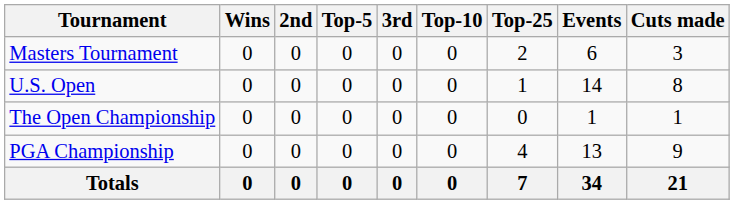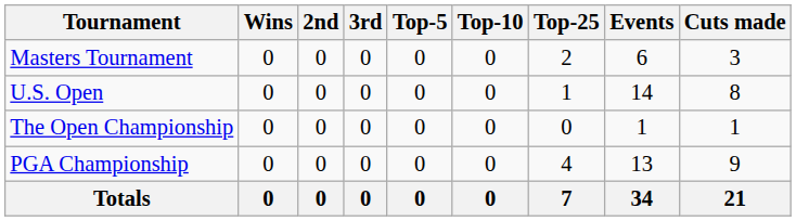 <table class=wikitable style=text-align:center>
 <tr>
 <th>Tournament</th>
 <th>Wins</th>
 <th>2nd</th>
+<th>3rd</th>
 <th>Top-5</th>
-<th>3rd</th>
 <th>Top-10</th>
 <th>Top-25</th>
 <th>Events</th>
 <th>Cuts made</th>
 </tr>
 <tr>
 <td align=left><a href='#'>Masters Tournament</a></td>
 <td>0</td>
 <td>0</td>
 <td>0</td>
 <td>0</td>
 <td>0</td>
 <td>2</td>
 <td>6</td>
 <td>3</td>
 </tr>
 <tr>
 <td align=left><a href='#'>U.S. Open</a></td>
 <td>0</td>
 <td>0</td>
 <td>0</td>
 <td>0</td>
 <td>0</td>
 <td>1</td>
 <td>14</td>
 <td>8</td>
 </tr>
 <tr>
 <td align=left><a href='#'>The Open Championship</a></td>
 <td>0</td>
 <td>0</td>
 <td>0</td>
 <td>0</td>
 <td>0</td>
 <td>0</td>
 <td>1</td>
 <td>1</td>
 </tr>
 <tr>
 <td align=left><a href='#'>PGA Championship</a></td>
 <td>0</td>
 <td>0</td>
 <td>0</td>
 <td>0</td>
 <td>0</td>
 <td>4</td>
 <td>13</td>
 <td>9</td>
 </tr>
 <tr>
 <th>Totals</th>
 <th>0</th>
 <th>0</th>
 <th>0</th>
 <th>0</th>
 <th>0</th>
 <th>7</th>
 <th>34</th>
 <th>21</th>
 </tr>
 </table>
